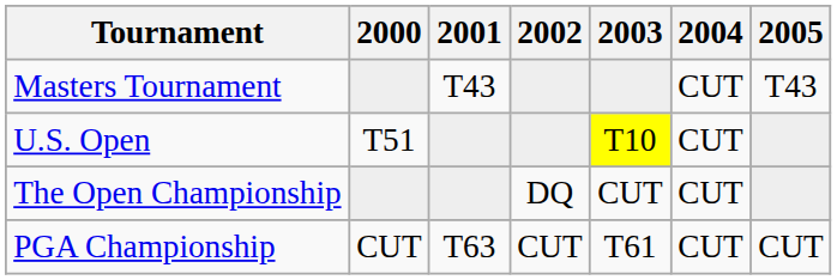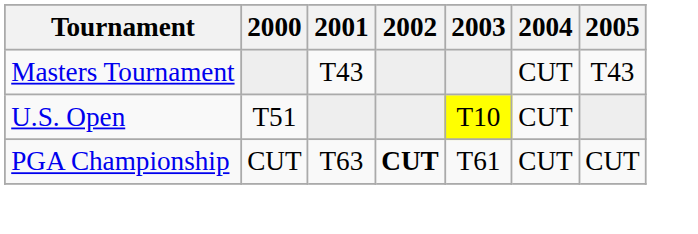 <table class="wikitable" style="font-size:95%;text-align:center;">
 <tr>
 <th>Tournament</th>
 <th>2000</th>
 <th>2001</th>
 <th>2002</th>
 <th>2003</th>
 <th>2004</th>
 <th>2005</th>
 </tr>
 <tr>
 <td align=left><a href='#'>Masters Tournament</a></td>
 <td style="background:#eeeeee;"></td>
 <td>T43</td>
 <td style="background:#eeeeee;"></td>
 <td style="background:#eeeeee;"></td>
 <td>CUT</td>
 <td>T43</td>
 </tr>
 <tr>
 <td align=left><a href='#'>U.S. Open</a></td>
 <td>T51</td>
 <td style="background:#eeeeee;"></td>
 <td style="background:#eeeeee;"></td>
 <td style="background:yellow;">T10</td>
 <td>CUT</td>
 <td style="background:#eeeeee;"></td>
 </tr>
 <tr>
-<td align=left><a href='#'>The Open Championship</a></td>
-<td style="background:#eeeeee;"></td>
-<td style="background:#eeeeee;"></td>
-<td>DQ</td>
-<td>CUT</td>
-<td>CUT</td>
-<td style="background:#eeeeee;"></td>
-</tr>
-<tr>
 <td align=left><a href='#'>PGA Championship</a></td>
 <td>CUT</td>
 <td>T63</td>
-<td>CUT</td>
+<td><strong>CUT</strong></td>
 <td>T61</td>
 <td>CUT</td>
 <td>CUT</td>
 </tr>
 </table>
